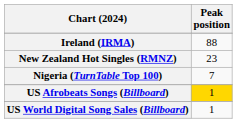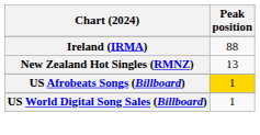 <table class="wikitable sortable plainrowheaders" style="text-align:center">
 <tr>
 <th scope="col">Chart (2024)</th>
 <th scope="col">Peak<br>position</th>
 </tr>
 <tr>
 </tr>
 <tr>
 </tr>
 <tr>
 <th scope="row">Ireland (<a href='#'>IRMA</a>)</th>
 <td>88</td>
 </tr>
 <tr>
 <th scope="row">New Zealand Hot Singles (<a href='#'>RMNZ</a>)</th>
-<td>23</td>
-</tr>
-<tr>
-<th scope="row">Nigeria (<a href='#'><em>TurnTable</em> Top 100</a>)</th>
-<td>7</td>
+<td>13</td>
 </tr>
 <tr>
 </tr>
 <tr>
 </tr>
 <tr>
 </tr>
 <tr>
 </tr>
 <tr>
 <th scope="row">US <a href='#'>Afrobeats Songs</a> (<em><a href='#'>Billboard</a></em>)</th>
 <td style="background: gold;">1</td>
 </tr>
 <tr>
 </tr>
 <tr>
 <th scope="row">US <a href='#'>World Digital Song Sales</a> (<em><a href='#'>Billboard</a></em>)</th>
 <td>1</td>
 </tr>
 </table>
